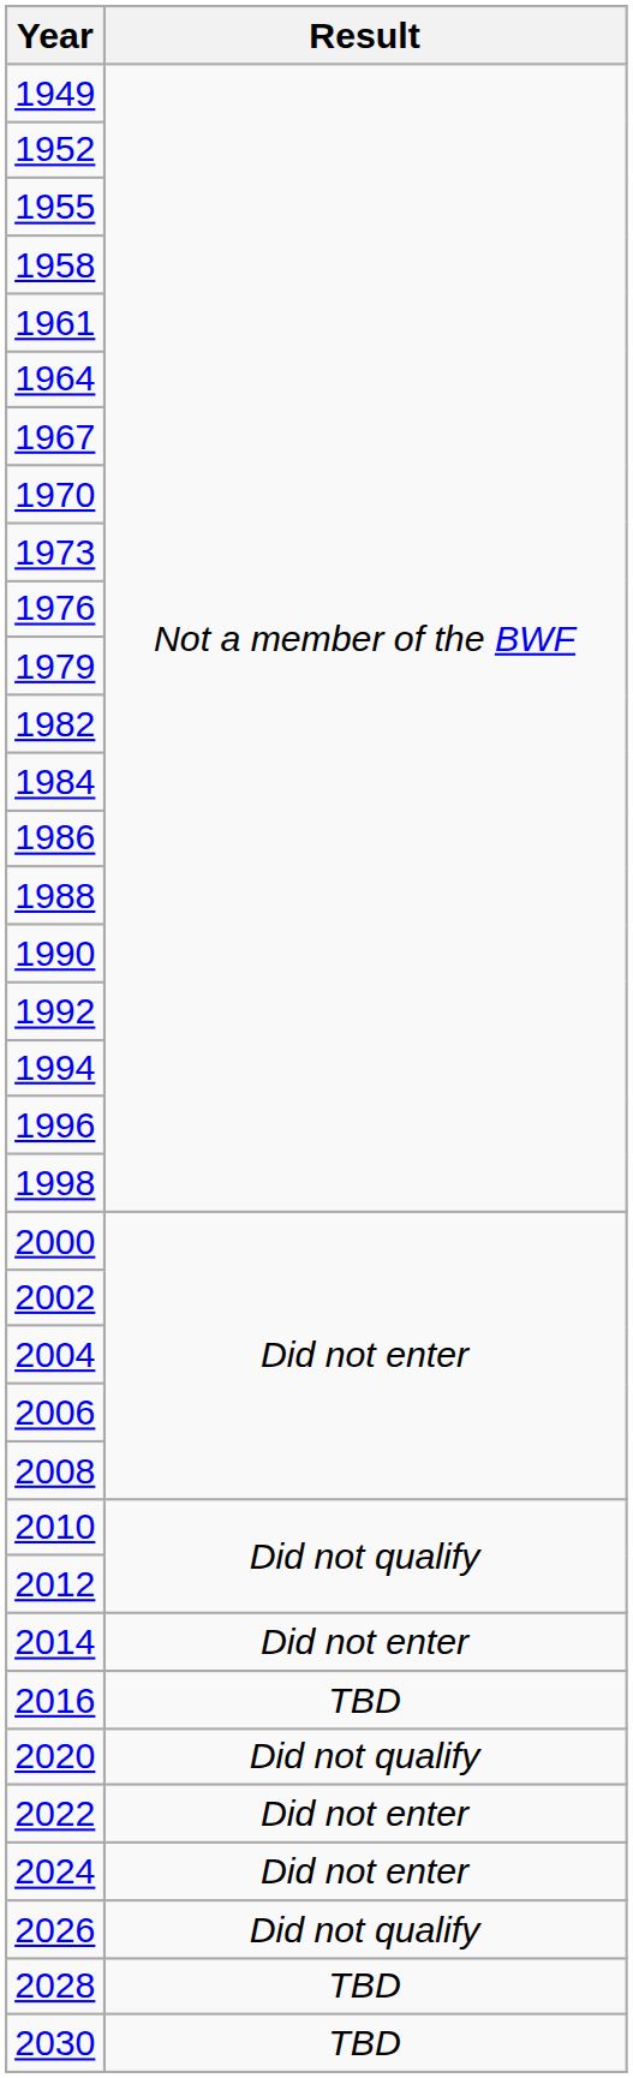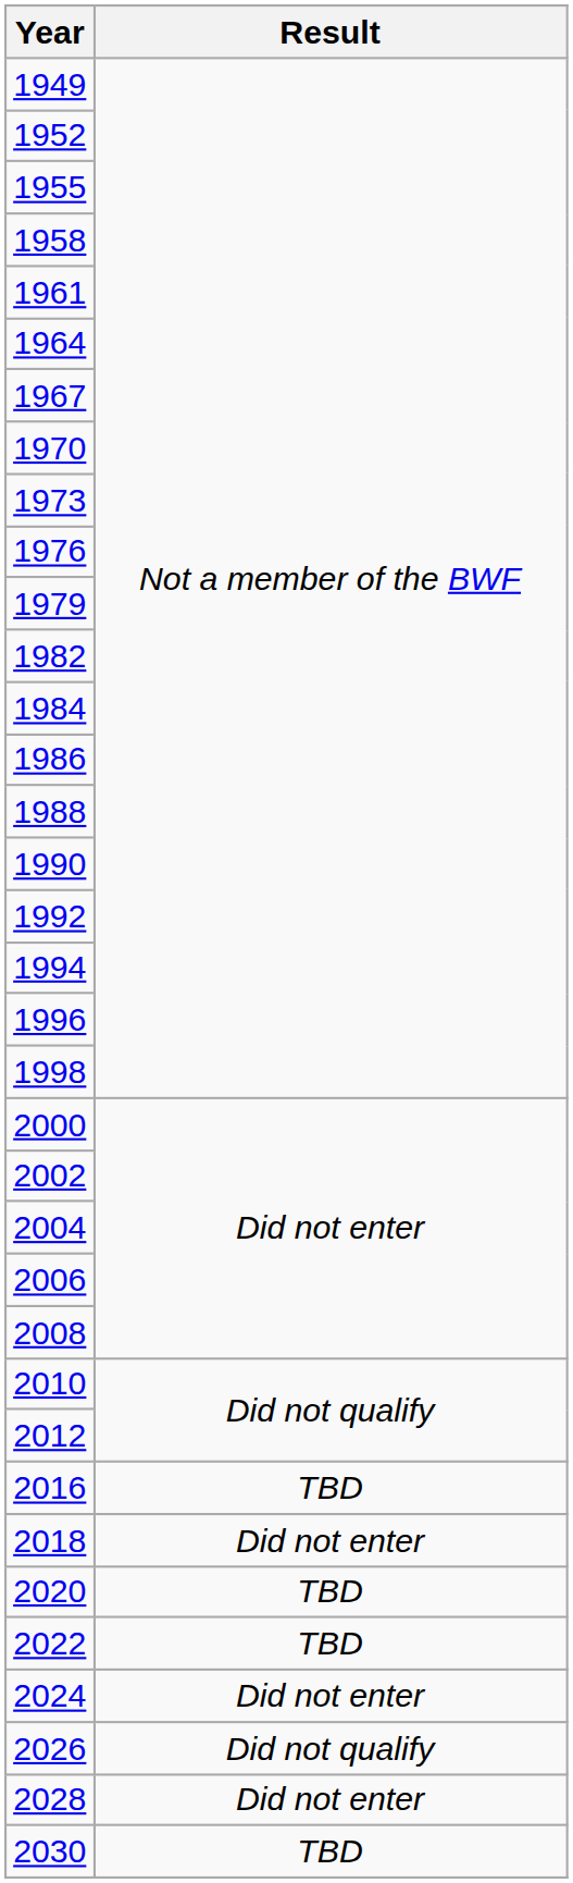 <table class="wikitable" style="text-align: center; font-size:90%">
 <tr>
 <th>Year</th>
 <th style="width:200px">Result</th>
 </tr>
 <tr>
 <td> <a href='#'>1949</a></td>
 <td rowspan="20"><em>Not a member of the <a href='#'>BWF</a></em></td>
 </tr>
 <tr>
 <td> <a href='#'>1952</a></td>
 </tr>
 <tr>
 <td> <a href='#'>1955</a></td>
 </tr>
 <tr>
 <td> <a href='#'>1958</a></td>
 </tr>
 <tr>
 <td> <a href='#'>1961</a></td>
 </tr>
 <tr>
 <td> <a href='#'>1964</a></td>
 </tr>
 <tr>
 <td> <a href='#'>1967</a></td>
 </tr>
 <tr>
 <td> <a href='#'>1970</a></td>
 </tr>
 <tr>
 <td> <a href='#'>1973</a></td>
 </tr>
 <tr>
 <td> <a href='#'>1976</a></td>
 </tr>
 <tr>
 <td> <a href='#'>1979</a></td>
 </tr>
 <tr>
 <td> <a href='#'>1982</a></td>
 </tr>
 <tr>
 <td> <a href='#'>1984</a></td>
 </tr>
 <tr>
 <td> <a href='#'>1986</a></td>
 </tr>
 <tr>
 <td> <a href='#'>1988</a></td>
 </tr>
 <tr>
 <td> <a href='#'>1990</a></td>
 </tr>
 <tr>
 <td> <a href='#'>1992</a></td>
 </tr>
 <tr>
 <td> <a href='#'>1994</a></td>
 </tr>
 <tr>
 <td> <a href='#'>1996</a></td>
 </tr>
 <tr>
 <td> <a href='#'>1998</a></td>
 </tr>
 <tr>
 <td> <a href='#'>2000</a></td>
 <td rowspan="5"><em>Did not enter</em></td>
 </tr>
 <tr>
 <td> <a href='#'>2002</a></td>
 </tr>
 <tr>
 <td> <a href='#'>2004</a></td>
 </tr>
 <tr>
 <td> <a href='#'>2006</a></td>
 </tr>
 <tr>
 <td> <a href='#'>2008</a></td>
 </tr>
 <tr>
 <td> <a href='#'>2010</a></td>
 <td rowspan="2"><em>Did not qualify</em></td>
 </tr>
 <tr>
 <td> <a href='#'>2012</a></td>
 </tr>
 <tr>
-<td> <a href='#'>2014</a></td>
-<td><em>Did not enter</em></td>
-</tr>
-<tr>
 <td> <a href='#'>2016</a></td>
 <td><em>TBD</em></td>
 </tr>
 <tr>
+<td> <a href='#'>2018</a></td>
+<td><em>Did not enter</em></td>
+</tr>
+<tr>
 <td> <a href='#'>2020</a></td>
-<td><em>Did not qualify</em></td>
+<td><em>TBD</em></td>
 </tr>
 <tr>
 <td> <a href='#'>2022</a></td>
-<td><em>Did not enter</em></td>
+<td><em>TBD</em></td>
 </tr>
 <tr>
 <td> <a href='#'>2024</a></td>
 <td><em>Did not enter</em></td>
 </tr>
 <tr>
 <td> <a href='#'>2026</a></td>
 <td><em>Did not qualify</em></td>
 </tr>
 <tr>
 <td> <a href='#'>2028</a></td>
-<td><em>TBD</em></td>
+<td><em>Did not enter</em></td>
 </tr>
 <tr>
 <td> <a href='#'>2030</a></td>
 <td><em>TBD</em></td>
 </tr>
 </table>
